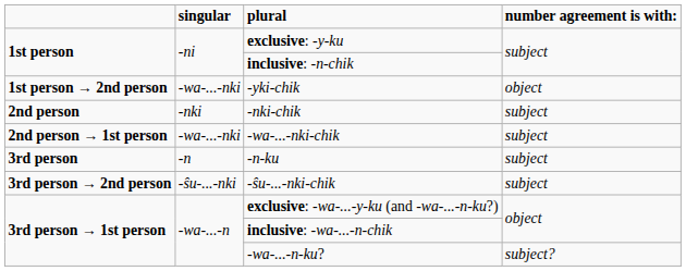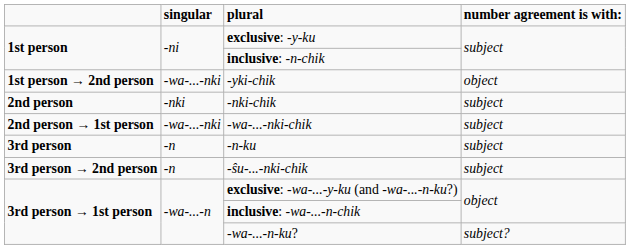 <table class="wikitable">
 <tr>
 <td></td>
 <td><strong>singular</strong></td>
 <td><strong>plural</strong></td>
 <td><strong>number agreement is with:</strong></td>
 </tr>
 <tr>
 <td rowspan="2"><strong>1st person</strong></td>
 <td rowspan="2"><em>-ni</em></td>
 <td><strong>exclusive</strong>: <em>-y-ku</em></td>
 <td rowspan="2"><em>subject</em></td>
 </tr>
 <tr>
 <td><strong>inclusive</strong>: <em>-n-chik</em></td>
 </tr>
 <tr>
 <td><strong>1st person → 2nd person</strong></td>
 <td><em>-wa-...-nki</em></td>
 <td><em>-yki-chik</em></td>
 <td><em>object</em></td>
 </tr>
 <tr>
 <td><strong>2nd person</strong></td>
 <td><em>-nki</em></td>
 <td><em>-nki-chik</em></td>
 <td><em>subject</em></td>
 </tr>
 <tr>
 <td><strong>2nd person → 1st person</strong></td>
 <td><em>-wa-...-nki</em></td>
 <td><em>-wa-...-nki-chik</em></td>
 <td><em>subject</em></td>
 </tr>
 <tr>
 <td><strong>3rd person</strong></td>
 <td><em>-n</em></td>
 <td><em>-n-ku</em></td>
 <td><em>subject</em></td>
 </tr>
 <tr>
 <td><strong>3rd person → 2nd person</strong></td>
-<td><em>-ŝu-...-nki</em></td>
+<td><em>-n</em></td>
 <td><em>-ŝu-...-nki-chik</em></td>
 <td><em>subject</em></td>
 </tr>
 <tr>
 <td rowspan="3"><strong>3rd person → 1st person</strong></td>
 <td rowspan="3"><em>-wa-...-n</em></td>
 <td><strong>exclusive</strong>: <em>-wa-...-y-ku</em> (and <em>-wa-...-n-ku</em>?)</td>
 <td rowspan="2"><em>object</em></td>
 </tr>
 <tr>
 <td><strong>inclusive</strong>: <em>-wa-...-n-chik</em></td>
 </tr>
 <tr>
 <td><em>-wa-...-n-ku</em>?</td>
 <td><em>subject?</em></td>
 </tr>
 </table>
